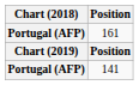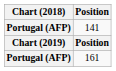 <table class="wikitable sortable plainrowheaders" style="text-align:center">
 <tr>
 <th scope="col">Chart (2018)</th>
 <th scope="col">Position</th>
 </tr>
 <tr>
 <th scope="row">Portugal (AFP)</th>
-<td>161</td>
+<td>141</td>
 </tr>
 <tr>
 <th scope="col">Chart (2019)</th>
 <th scope="col">Position</th>
 </tr>
 <tr>
 <th scope="row">Portugal (AFP)</th>
-<td>141</td>
+<td>161</td>
 </tr>
 </table>
